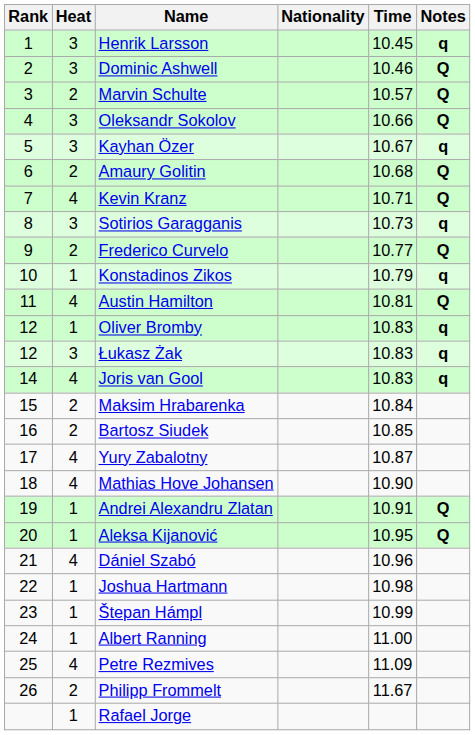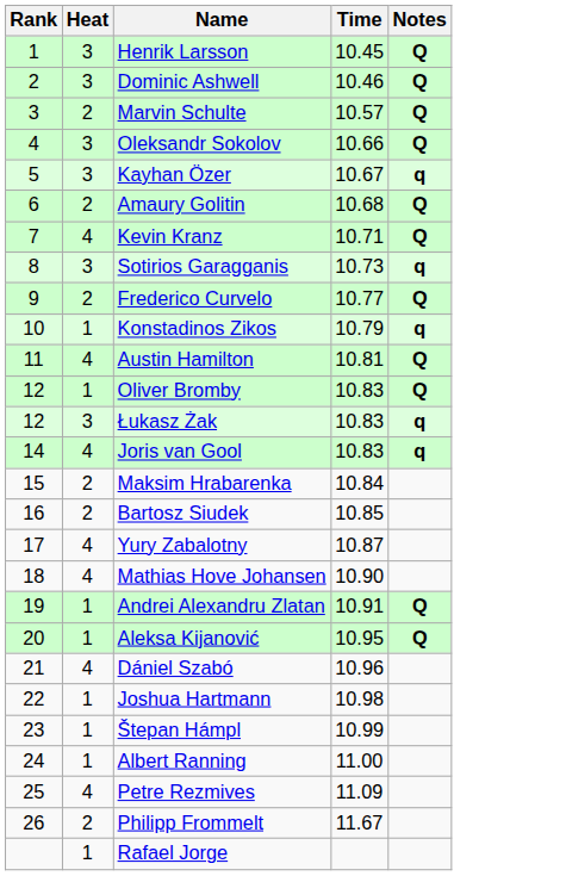 <table class="wikitable sortable" style="text-align:center">
 <tr>
 <th>Rank</th>
 <th>Heat</th>
 <th>Name</th>
-<th>Nationality</th>
 <th>Time</th>
 <th>Notes</th>
 </tr>
 <tr bgcolor=ccffcc>
 <td>1</td>
 <td>3</td>
 <td align=left><a href='#'>Henrik Larsson</a></td>
-<td align=left></td>
 <td>10.45</td>
-<td><strong>q</strong></td>
+<td><strong>Q</strong></td>
 </tr>
 <tr bgcolor=ccffcc>
 <td>2</td>
 <td>3</td>
 <td align=left><a href='#'>Dominic Ashwell</a></td>
-<td align=left></td>
 <td>10.46</td>
 <td><strong>Q</strong></td>
 </tr>
 <tr bgcolor=ccffcc>
 <td>3</td>
 <td>2</td>
 <td align=left><a href='#'>Marvin Schulte</a></td>
-<td align=left></td>
 <td>10.57</td>
 <td><strong>Q</strong></td>
 </tr>
 <tr bgcolor=ccffcc>
 <td>4</td>
 <td>3</td>
 <td align=left><a href='#'>Oleksandr Sokolov</a></td>
-<td align=left></td>
 <td>10.66</td>
 <td><strong>Q</strong></td>
 </tr>
 <tr bgcolor=ddffdd>
 <td>5</td>
 <td>3</td>
 <td align=left><a href='#'>Kayhan Özer</a></td>
-<td align=left></td>
 <td>10.67</td>
 <td><strong>q</strong></td>
 </tr>
 <tr bgcolor=ccffcc>
 <td>6</td>
 <td>2</td>
 <td align=left><a href='#'>Amaury Golitin</a></td>
-<td align=left></td>
 <td>10.68</td>
 <td><strong>Q</strong></td>
 </tr>
 <tr bgcolor=ccffcc>
 <td>7</td>
 <td>4</td>
 <td align=left><a href='#'>Kevin Kranz</a></td>
-<td align=left></td>
 <td>10.71</td>
 <td><strong>Q</strong></td>
 </tr>
 <tr bgcolor=ddffdd>
 <td>8</td>
 <td>3</td>
 <td align=left><a href='#'>Sotirios Garagganis</a></td>
-<td align=left></td>
 <td>10.73</td>
 <td><strong>q</strong></td>
 </tr>
 <tr bgcolor=ccffcc>
 <td>9</td>
 <td>2</td>
 <td align=left><a href='#'>Frederico Curvelo</a></td>
-<td align=left></td>
 <td>10.77</td>
 <td><strong>Q</strong></td>
 </tr>
 <tr bgcolor=ddffdd>
 <td>10</td>
 <td>1</td>
 <td align=left><a href='#'>Konstadinos Zikos</a></td>
-<td align=left></td>
 <td>10.79</td>
 <td><strong>q</strong></td>
 </tr>
 <tr bgcolor=ccffcc>
 <td>11</td>
 <td>4</td>
 <td align=left><a href='#'>Austin Hamilton</a></td>
-<td align=left></td>
 <td>10.81</td>
 <td><strong>Q</strong></td>
 </tr>
 <tr bgcolor=ccffcc>
 <td>12</td>
 <td>1</td>
 <td align=left><a href='#'>Oliver Bromby</a></td>
-<td align=left></td>
 <td>10.83</td>
-<td><strong>q</strong></td>
+<td><strong>Q</strong></td>
 </tr>
 <tr bgcolor=ddffdd>
 <td>12</td>
 <td>3</td>
 <td align=left><a href='#'>Łukasz Żak</a></td>
-<td align=left></td>
 <td>10.83</td>
 <td><strong>q</strong></td>
 </tr>
 <tr bgcolor=ccffcc>
 <td>14</td>
 <td>4</td>
 <td align=left><a href='#'>Joris van Gool</a></td>
-<td align=left></td>
 <td>10.83</td>
 <td><strong>q</strong></td>
 </tr>
 <tr>
 <td>15</td>
 <td>2</td>
 <td align=left><a href='#'>Maksim Hrabarenka</a></td>
-<td align=left></td>
 <td>10.84</td>
 <td></td>
 </tr>
 <tr>
 <td>16</td>
 <td>2</td>
 <td align=left><a href='#'>Bartosz Siudek</a></td>
-<td align=left></td>
 <td>10.85</td>
 <td></td>
 </tr>
 <tr>
 <td>17</td>
 <td>4</td>
 <td align=left><a href='#'>Yury Zabalotny</a></td>
-<td align=left></td>
 <td>10.87</td>
 <td></td>
 </tr>
 <tr>
 <td>18</td>
 <td>4</td>
 <td align=left><a href='#'>Mathias Hove Johansen</a></td>
-<td align=left></td>
 <td>10.90</td>
 <td></td>
 </tr>
 <tr bgcolor=ccffcc>
 <td>19</td>
 <td>1</td>
 <td align=left><a href='#'>Andrei Alexandru Zlatan</a></td>
-<td align=left></td>
 <td>10.91</td>
 <td><strong>Q</strong></td>
 </tr>
 <tr bgcolor=ccffcc>
 <td>20</td>
 <td>1</td>
 <td align=left><a href='#'>Aleksa Kijanović</a></td>
-<td align=left></td>
 <td>10.95</td>
 <td><strong>Q</strong></td>
 </tr>
 <tr>
 <td>21</td>
 <td>4</td>
 <td align=left><a href='#'>Dániel Szabó</a></td>
-<td align=left></td>
 <td>10.96</td>
 <td></td>
 </tr>
 <tr>
 <td>22</td>
 <td>1</td>
 <td align=left><a href='#'>Joshua Hartmann</a></td>
-<td align=left></td>
 <td>10.98</td>
 <td></td>
 </tr>
 <tr>
 <td>23</td>
 <td>1</td>
 <td align=left><a href='#'>Štepan Hámpl</a></td>
-<td align=left></td>
 <td>10.99</td>
 <td></td>
 </tr>
 <tr>
 <td>24</td>
 <td>1</td>
 <td align=left><a href='#'>Albert Ranning</a></td>
-<td align=left></td>
 <td>11.00</td>
 <td></td>
 </tr>
 <tr>
 <td>25</td>
 <td>4</td>
 <td align=left><a href='#'>Petre Rezmives</a></td>
-<td align=left></td>
 <td>11.09</td>
 <td></td>
 </tr>
 <tr>
 <td>26</td>
 <td>2</td>
 <td align=left><a href='#'>Philipp Frommelt</a></td>
-<td align=left></td>
 <td>11.67</td>
 <td></td>
 </tr>
 <tr>
 <td></td>
 <td>1</td>
 <td align=left><a href='#'>Rafael Jorge</a></td>
-<td align=left></td>
 <td></td>
 <td></td>
 </tr>
 </table>
